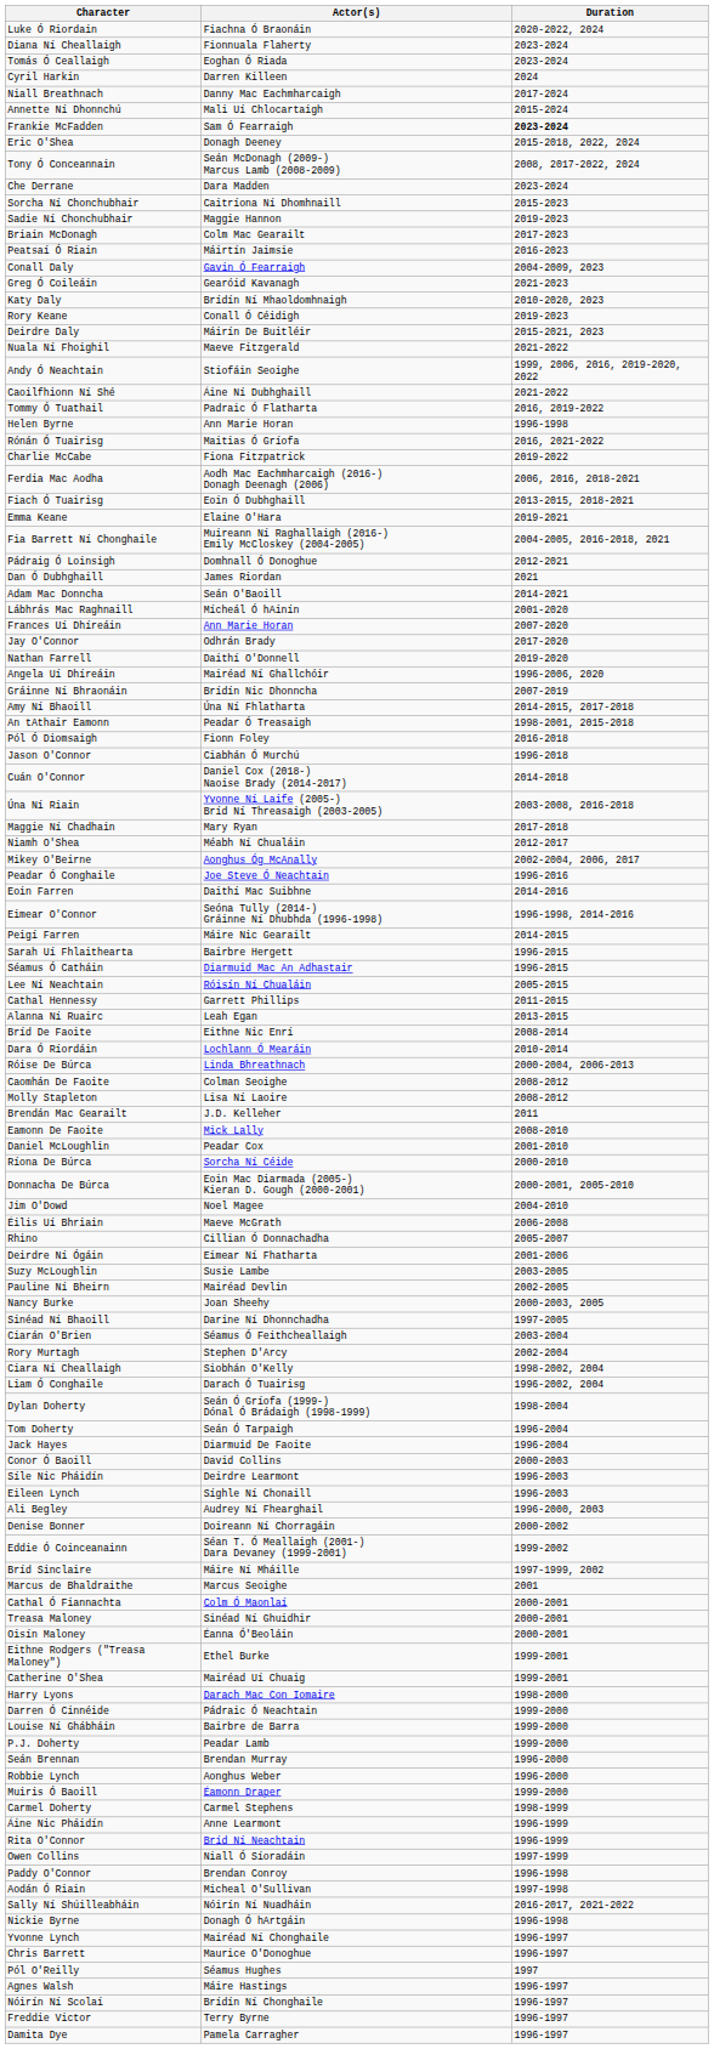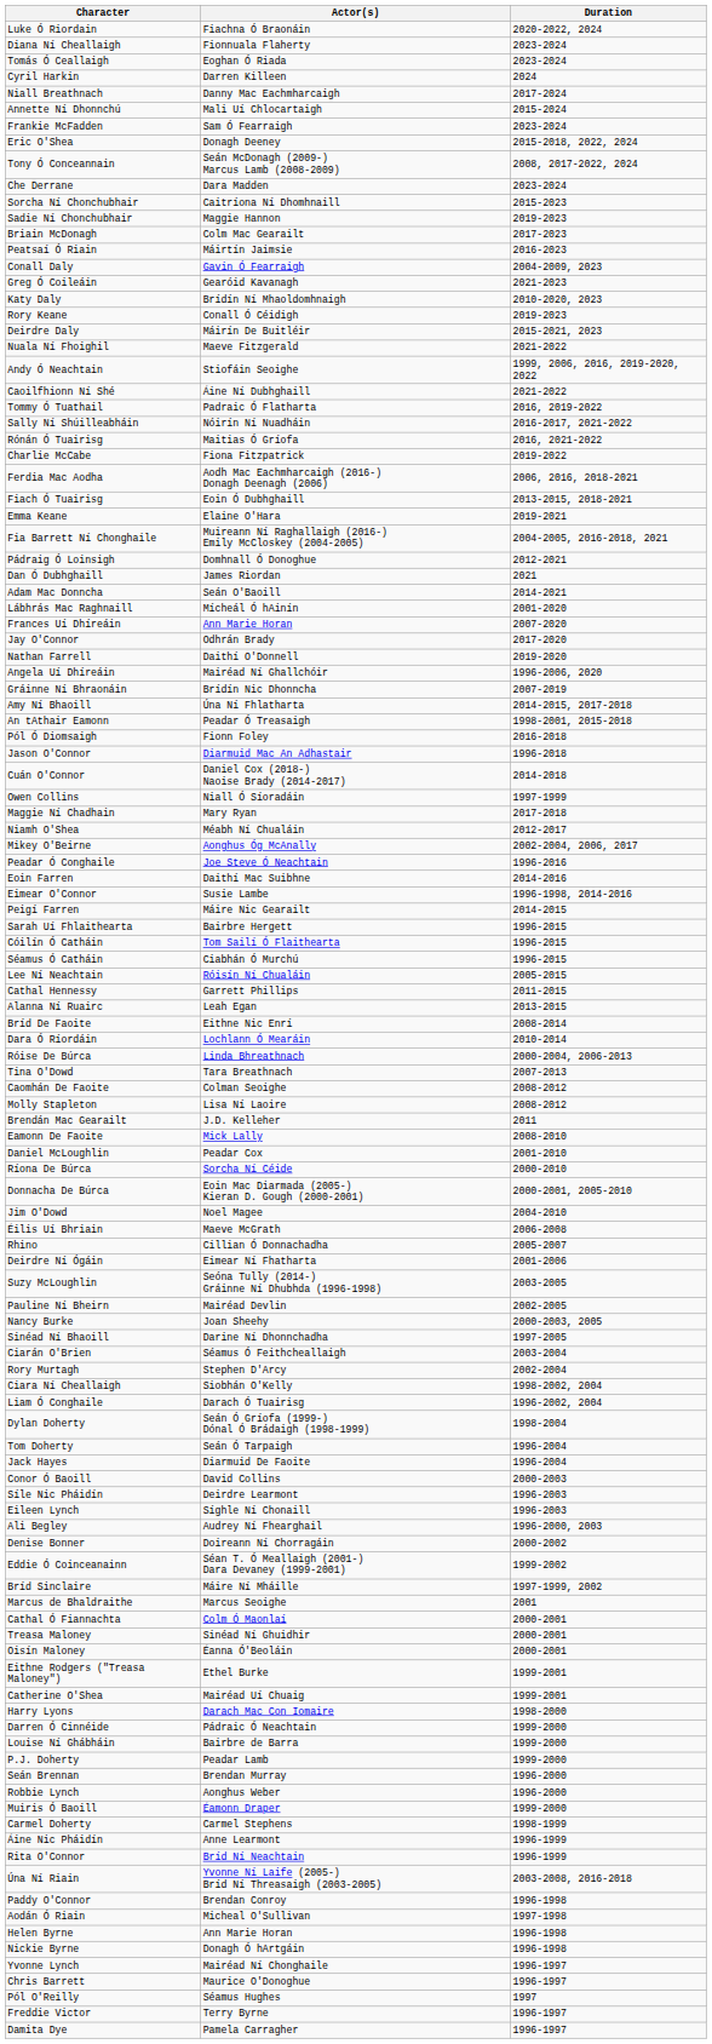 <table class="wikitable sortable mw-collapsible">
 <tr>
 <th style="width:250px;" scope="col">Character</th>
 <th style="width:400px;">Actor(s)</th>
 <th style="width:250px;">Duration</th>
 </tr>
 <tr>
 <td>Luke Ó Riordain</td>
 <td>Fiachna Ó Braonáin</td>
 <td>2020-2022, 2024</td>
 </tr>
 <tr>
 <td>Diana Ní Cheallaigh</td>
 <td>Fionnuala Flaherty</td>
 <td>2023-2024</td>
 </tr>
 <tr>
 <td>Tomás Ó Ceallaigh</td>
 <td>Eoghan Ó Riada</td>
 <td>2023-2024</td>
 </tr>
 <tr>
 <td>Cyril Harkin</td>
 <td>Darren Killeen</td>
 <td>2024</td>
 </tr>
 <tr>
 <td>Niall Breathnach</td>
 <td>Danny Mac Eachmharcaigh</td>
 <td>2017-2024</td>
 </tr>
 <tr>
 <td>Annette Ní Dhonnchú</td>
 <td>Mali Uí Chlocartaigh</td>
 <td>2015-2024</td>
 </tr>
 <tr>
 <td>Frankie McFadden</td>
 <td>Sam Ó Fearraigh</td>
-<td><strong>2023-2024</strong></td>
+<td>2023-2024</td>
 </tr>
 <tr>
 <td>Eric O'Shea</td>
 <td>Donagh Deeney</td>
 <td>2015-2018, 2022, 2024</td>
 </tr>
 <tr>
 <td>Tony Ó Conceannain</td>
 <td>Seán McDonagh (2009-)<br>Marcus Lamb (2008-2009)</td>
 <td>2008, 2017-2022, 2024</td>
 </tr>
 <tr>
 <td>Che Derrane</td>
 <td>Dara Madden</td>
 <td>2023-2024</td>
 </tr>
 <tr>
 <td>Sorcha Ní Chonchubhair</td>
 <td>Caitríona Ní Dhomhnaill</td>
 <td>2015-2023</td>
 </tr>
 <tr>
 <td>Sadie Ní Chonchubhair</td>
 <td>Maggie Hannon</td>
 <td>2019-2023</td>
 </tr>
 <tr>
 <td>Briain McDonagh</td>
 <td>Colm Mac Gearailt</td>
 <td>2017-2023</td>
 </tr>
 <tr>
 <td>Peatsaí Ó Riain</td>
 <td>Máirtín Jaimsie</td>
 <td>2016-2023</td>
 </tr>
 <tr>
 <td>Conall Daly</td>
 <td><a href='#'>Gavin Ó Fearraigh</a></td>
 <td>2004-2009, 2023</td>
 </tr>
 <tr>
 <td>Greg Ó Coileáin</td>
 <td>Gearóid Kavanagh</td>
 <td>2021-2023</td>
 </tr>
 <tr>
 <td>Katy Daly</td>
 <td>Brídín Ní Mhaoldomhnaigh</td>
 <td>2010-2020, 2023</td>
 </tr>
 <tr>
 <td>Rory Keane</td>
 <td>Conall Ó Céidigh</td>
 <td>2019-2023</td>
 </tr>
 <tr>
 <td>Deirdre Daly</td>
 <td>Máirín De Buitléir</td>
 <td>2015-2021, 2023</td>
 </tr>
 <tr>
 <td>Nuala Ní Fhoighil</td>
 <td>Maeve Fitzgerald</td>
 <td>2021-2022</td>
 </tr>
 <tr>
 <td>Andy Ó Neachtain</td>
 <td>Stiofáin Seoighe</td>
 <td>1999, 2006, 2016, 2019-2020, 2022</td>
 </tr>
 <tr>
 <td>Caoilfhionn Ní Shé</td>
 <td>Áine Ní Dubhghaill</td>
 <td>2021-2022</td>
 </tr>
 <tr>
 <td>Tommy Ó Tuathail</td>
 <td>Padraic Ó Flatharta</td>
 <td>2016, 2019-2022</td>
 </tr>
 <tr>
-<td>Helen Byrne</td>
-<td>Ann Marie Horan</td>
-<td>1996-1998</td>
+<td>Sally Ní Shúilleabháin</td>
+<td>Nóirín Ní Nuadháin</td>
+<td>2016-2017, 2021-2022</td>
 </tr>
 <tr>
 <td>Rónán Ó Tuairisg</td>
 <td>Maitias Ó Gríofa</td>
 <td>2016, 2021-2022</td>
 </tr>
 <tr>
 <td>Charlie McCabe</td>
 <td>Fiona Fitzpatrick</td>
 <td>2019-2022</td>
 </tr>
 <tr>
 <td>Ferdia Mac Aodha</td>
 <td>Aodh Mac Eachmharcaigh (2016-)<br>Donagh Deenagh (2006)</td>
 <td>2006, 2016, 2018-2021</td>
 </tr>
 <tr>
 <td>Fiach Ó Tuairisg</td>
 <td>Eoin Ó Dubhghaill</td>
 <td>2013-2015, 2018-2021</td>
 </tr>
 <tr>
 <td>Emma Keane</td>
 <td>Elaine O'Hara</td>
 <td>2019-2021</td>
 </tr>
 <tr>
 <td>Fia Barrett Ní Chonghaile</td>
 <td>Muireann Ní Raghallaigh (2016-)<br>Emily McCloskey (2004-2005)</td>
 <td>2004-2005, 2016-2018, 2021</td>
 </tr>
 <tr>
 <td>Pádraig Ó Loinsigh</td>
 <td>Domhnall Ó Donoghue</td>
 <td>2012-2021</td>
 </tr>
 <tr>
 <td>Dan Ó Dubhghaill</td>
 <td>James Riordan</td>
 <td>2021</td>
 </tr>
 <tr>
 <td>Adam Mac Donncha</td>
 <td>Seán O'Baoill</td>
 <td>2014-2021</td>
 </tr>
 <tr>
 <td>Lábhrás Mac Raghnaill</td>
 <td>Mícheál Ó hAinín</td>
 <td>2001-2020</td>
 </tr>
 <tr>
 <td>Frances Uí Dhíreáin</td>
 <td><a href='#'>Ann Marie Horan</a></td>
 <td>2007-2020</td>
 </tr>
 <tr>
 <td>Jay O'Connor</td>
 <td>Odhrán Brady</td>
 <td>2017-2020</td>
 </tr>
 <tr>
 <td>Nathan Farrell</td>
 <td>Daithí O'Donnell</td>
 <td>2019-2020</td>
 </tr>
 <tr>
 <td>Angela Uí Dhíreáin</td>
 <td>Mairéad Ní Ghallchóir</td>
 <td>1996-2006, 2020</td>
 </tr>
 <tr>
 <td>Gráinne Ní Bhraonáin</td>
 <td>Brídín Nic Dhonncha</td>
 <td>2007-2019</td>
 </tr>
 <tr>
 <td>Amy Ní Bhaoill</td>
 <td>Úna Ní Fhlatharta</td>
 <td>2014-2015, 2017-2018</td>
 </tr>
 <tr>
 <td>An tAthair Eamonn</td>
 <td>Peadar Ó Treasaigh</td>
 <td>1998-2001, 2015-2018</td>
 </tr>
 <tr>
 <td>Pól Ó Diomsaigh</td>
 <td>Fionn Foley</td>
 <td>2016-2018</td>
 </tr>
 <tr>
 <td>Jason O'Connor</td>
-<td>Ciabhán Ó Murchú</td>
+<td><a href='#'>Diarmuid Mac An Adhastair</a></td>
 <td>1996-2018</td>
 </tr>
 <tr>
 <td>Cuán O'Connor</td>
 <td>Daniel Cox (2018-)<br>Naoise Brady (2014-2017)</td>
 <td>2014-2018</td>
 </tr>
 <tr>
-<td>Úna Ní Riain</td>
-<td><a href='#'>Yvonne Ní Laife</a> (2005-)<br>Bríd Ní Threasaigh (2003-2005)</td>
-<td>2003-2008, 2016-2018</td>
+<td>Owen Collins</td>
+<td>Niall Ó Síoradáin</td>
+<td>1997-1999</td>
 </tr>
 <tr>
 <td>Maggie Ní Chadhain</td>
 <td>Mary Ryan</td>
 <td>2017-2018</td>
 </tr>
 <tr>
 <td>Niamh O'Shea</td>
 <td>Méabh Ní Chualáin</td>
 <td>2012-2017</td>
 </tr>
 <tr>
 <td>Mikey O'Beirne</td>
 <td><a href='#'>Aonghus Óg McAnally</a></td>
 <td>2002-2004, 2006, 2017</td>
 </tr>
 <tr>
 <td>Peadar Ó Conghaile</td>
 <td><a href='#'>Joe Steve Ó Neachtain</a></td>
 <td>1996-2016</td>
 </tr>
 <tr>
 <td>Eoin Farren</td>
 <td>Daithí Mac Suibhne</td>
 <td>2014-2016</td>
 </tr>
 <tr>
 <td>Eimear O'Connor</td>
-<td>Seóna Tully (2014-)<br>Gráinne Ní Dhubhda (1996-1998)</td>
+<td>Susie Lambe</td>
 <td>1996-1998, 2014-2016</td>
 </tr>
 <tr>
 <td>Peigí Farren</td>
 <td>Máire Nic Gearailt</td>
 <td>2014-2015</td>
 </tr>
 <tr>
 <td>Sarah Uí Fhlaithearta</td>
 <td>Bairbre Hergett</td>
 <td>1996-2015</td>
 </tr>
 <tr>
+<td>Cóilín Ó Catháin</td>
+<td><a href='#'>Tom Sailí Ó Flaithearta</a></td>
+<td>1996-2015</td>
+</tr>
+<tr>
 <td>Séamus Ó Catháin</td>
-<td><a href='#'>Diarmuid Mac An Adhastair</a></td>
+<td>Ciabhán Ó Murchú</td>
 <td>1996-2015</td>
 </tr>
 <tr>
 <td>Lee Ní Neachtain</td>
 <td><a href='#'>Róisín Ní Chualáin</a></td>
 <td>2005-2015</td>
 </tr>
 <tr>
 <td>Cathal Hennessy</td>
 <td>Garrett Phillips</td>
 <td>2011-2015</td>
 </tr>
 <tr>
 <td>Alanna Ní Ruairc</td>
 <td>Leah Egan</td>
 <td>2013-2015</td>
 </tr>
 <tr>
 <td>Bríd De Faoite</td>
 <td>Eithne Nic Enrí</td>
 <td>2008-2014</td>
 </tr>
 <tr>
 <td>Dara Ó Ríordáin</td>
 <td><a href='#'>Lochlann Ó Mearáin</a></td>
 <td>2010-2014</td>
 </tr>
 <tr>
 <td>Róise De Búrca</td>
 <td><a href='#'>Linda Bhreathnach</a></td>
 <td>2000-2004, 2006-2013</td>
+</tr>
+<tr>
+<td>Tina O'Dowd</td>
+<td>Tara Breathnach</td>
+<td>2007-2013</td>
 </tr>
 <tr>
 <td>Caomhán De Faoite</td>
 <td>Colman Seoighe</td>
 <td>2008-2012</td>
 </tr>
 <tr>
 <td>Molly Stapleton</td>
 <td>Lisa Ní Laoire</td>
 <td>2008-2012</td>
 </tr>
 <tr>
 <td>Brendán Mac Gearailt</td>
 <td>J.D. Kelleher</td>
 <td>2011</td>
 </tr>
 <tr>
 <td>Eamonn De Faoite</td>
 <td><a href='#'>Mick Lally</a></td>
 <td>2008-2010</td>
 </tr>
 <tr>
 <td>Daniel McLoughlin</td>
 <td>Peadar Cox</td>
 <td>2001-2010</td>
 </tr>
 <tr>
 <td>Ríona De Búrca</td>
 <td><a href='#'>Sorcha Ní Céide</a></td>
 <td>2000-2010</td>
 </tr>
 <tr>
 <td>Donnacha De Búrca</td>
 <td>Eoin Mac Diarmada (2005-)<br>Kieran D. Gough (2000-2001)</td>
 <td>2000-2001, 2005-2010</td>
 </tr>
 <tr>
 <td>Jim O'Dowd</td>
 <td>Noel Magee</td>
 <td>2004-2010</td>
 </tr>
 <tr>
 <td>Éilis Uí Bhriain</td>
 <td>Maeve McGrath</td>
 <td>2006-2008</td>
 </tr>
 <tr>
 <td>Rhino</td>
 <td>Cillian Ó Donnachadha</td>
 <td>2005-2007</td>
 </tr>
 <tr>
 <td>Deirdre Ní Ógáin</td>
 <td>Eimear Ní Fhatharta</td>
 <td>2001-2006</td>
 </tr>
 <tr>
 <td>Suzy McLoughlin</td>
-<td>Susie Lambe</td>
+<td>Seóna Tully (2014-)<br>Gráinne Ní Dhubhda (1996-1998)</td>
 <td>2003-2005</td>
 </tr>
 <tr>
 <td>Pauline Ní Bheirn</td>
 <td>Mairéad Devlin</td>
 <td>2002-2005</td>
 </tr>
 <tr>
 <td>Nancy Burke</td>
 <td>Joan Sheehy</td>
 <td>2000-2003, 2005</td>
 </tr>
 <tr>
 <td>Sinéad Ní Bhaoill</td>
 <td>Darine Ní Dhonnchadha</td>
 <td>1997-2005</td>
 </tr>
 <tr>
 <td>Ciarán O'Brien</td>
 <td>Séamus Ó Feithcheallaigh</td>
 <td>2003-2004</td>
 </tr>
 <tr>
 <td>Rory Murtagh</td>
 <td>Stephen D'Arcy</td>
 <td>2002-2004</td>
 </tr>
 <tr>
 <td>Ciara Ní Cheallaigh</td>
 <td>Siobhán O'Kelly</td>
 <td>1998-2002, 2004</td>
 </tr>
 <tr>
 <td>Liam Ó Conghaile</td>
 <td>Darach Ó Tuairisg</td>
 <td>1996-2002, 2004</td>
 </tr>
 <tr>
 <td>Dylan Doherty</td>
 <td>Seán Ó Gríofa (1999-)<br>Dónal Ó Brádaigh (1998-1999)</td>
 <td>1998-2004</td>
 </tr>
 <tr>
 <td>Tom Doherty</td>
 <td>Seán Ó Tarpaigh</td>
 <td>1996-2004</td>
 </tr>
 <tr>
 <td>Jack Hayes</td>
 <td>Diarmuid De Faoite</td>
 <td>1996-2004</td>
 </tr>
 <tr>
 <td>Conor Ó Baoill</td>
 <td>David Collins</td>
 <td>2000-2003</td>
 </tr>
 <tr>
 <td>Síle Nic Pháidín</td>
 <td>Deirdre Learmont</td>
 <td>1996-2003</td>
 </tr>
 <tr>
 <td>Eileen Lynch</td>
 <td>Síghle Ní Chonaill</td>
 <td>1996-2003</td>
 </tr>
 <tr>
 <td>Ali Begley</td>
 <td>Audrey Ní Fhearghail</td>
 <td>1996-2000, 2003</td>
 </tr>
 <tr>
 <td>Denise Bonner</td>
 <td>Doireann Ní Chorragáin</td>
 <td>2000-2002</td>
 </tr>
 <tr>
 <td>Eddie Ó Coinceanainn</td>
 <td>Séan T. Ó Meallaigh (2001-)<br>Dara Devaney (1999-2001)</td>
 <td>1999-2002</td>
 </tr>
 <tr>
 <td>Bríd Sinclaire</td>
 <td>Máire Ní Mháille</td>
 <td>1997-1999, 2002</td>
 </tr>
 <tr>
 <td>Marcus de Bhaldraithe</td>
 <td>Marcus Seoighe</td>
 <td>2001</td>
 </tr>
 <tr>
 <td>Cathal Ó Fiannachta</td>
 <td><a href='#'>Colm Ó Maonlaí</a></td>
 <td>2000-2001</td>
 </tr>
 <tr>
 <td>Treasa Maloney</td>
 <td>Sinéad Ní Ghuidhir</td>
 <td>2000-2001</td>
 </tr>
 <tr>
 <td>Oisín Maloney</td>
 <td>Éanna Ó'Beoláin</td>
 <td>2000-2001</td>
 </tr>
 <tr>
 <td>Eithne Rodgers ("Treasa Maloney")</td>
 <td>Ethel Burke</td>
 <td>1999-2001</td>
 </tr>
 <tr>
 <td>Catherine O'Shea</td>
 <td>Mairéad Uí Chuaig</td>
 <td>1999-2001</td>
 </tr>
 <tr>
 <td>Harry Lyons</td>
 <td><a href='#'>Darach Mac Con Iomaire</a></td>
 <td>1998-2000</td>
 </tr>
 <tr>
 <td>Darren Ó Cinnéide</td>
 <td>Pádraic Ó Neachtain</td>
 <td>1999-2000</td>
 </tr>
 <tr>
 <td>Louise Ní Ghábháin</td>
 <td>Bairbre de Barra</td>
 <td>1999-2000</td>
 </tr>
 <tr>
 <td>P.J. Doherty</td>
 <td>Peadar Lamb</td>
 <td>1999-2000</td>
 </tr>
 <tr>
 <td>Seán Brennan</td>
 <td>Brendan Murray</td>
 <td>1996-2000</td>
 </tr>
 <tr>
 <td>Robbie Lynch</td>
 <td>Aonghus Weber</td>
 <td>1996-2000</td>
 </tr>
 <tr>
 <td>Muiris Ó Baoill</td>
 <td><a href='#'>Éamonn Draper</a></td>
 <td>1999-2000</td>
 </tr>
 <tr>
 <td>Carmel Doherty</td>
 <td>Carmel Stephens</td>
 <td>1998-1999</td>
 </tr>
 <tr>
 <td>Áine Nic Pháidín</td>
 <td>Anne Learmont</td>
 <td>1996-1999</td>
 </tr>
 <tr>
 <td>Rita O'Connor</td>
 <td><a href='#'>Bríd Ní Neachtain</a></td>
 <td>1996-1999</td>
 </tr>
 <tr>
-<td>Owen Collins</td>
-<td>Niall Ó Síoradáin</td>
-<td>1997-1999</td>
+<td>Úna Ní Riain</td>
+<td><a href='#'>Yvonne Ní Laife</a> (2005-)<br>Bríd Ní Threasaigh (2003-2005)</td>
+<td>2003-2008, 2016-2018</td>
 </tr>
 <tr>
 <td>Paddy O'Connor</td>
 <td>Brendan Conroy</td>
 <td>1996-1998</td>
 </tr>
 <tr>
 <td>Aodán Ó Riain</td>
 <td>Micheal O'Sullivan</td>
 <td>1997-1998</td>
 </tr>
 <tr>
-<td>Sally Ní Shúilleabháin</td>
-<td>Nóirín Ní Nuadháin</td>
-<td>2016-2017, 2021-2022</td>
+<td>Helen Byrne</td>
+<td>Ann Marie Horan</td>
+<td>1996-1998</td>
 </tr>
 <tr>
 <td>Nickie Byrne</td>
 <td>Donagh Ó hArtgáin</td>
 <td>1996-1998</td>
 </tr>
 <tr>
 <td>Yvonne Lynch</td>
 <td>Mairéad Ní Chonghaile</td>
 <td>1996-1997</td>
 </tr>
 <tr>
 <td>Chris Barrett</td>
 <td>Maurice O'Donoghue</td>
 <td>1996-1997</td>
 </tr>
 <tr>
 <td>Pól O'Reilly</td>
 <td>Séamus Hughes</td>
 <td>1997</td>
 </tr>
 <tr>
-<td>Agnes Walsh</td>
-<td>Máire Hastings</td>
-<td>1996-1997</td>
-</tr>
-<tr>
-<td>Nóirín Ní Scolaí</td>
-<td>Brídín Ní Chonghaile</td>
-<td>1996-1997</td>
-</tr>
-<tr>
 <td>Freddie Victor</td>
 <td>Terry Byrne</td>
 <td>1996-1997</td>
 </tr>
 <tr>
 <td>Damita Dye</td>
 <td>Pamela Carragher</td>
 <td>1996-1997</td>
 </tr>
 </table>
